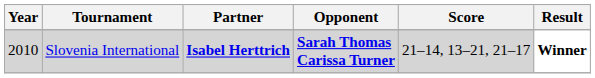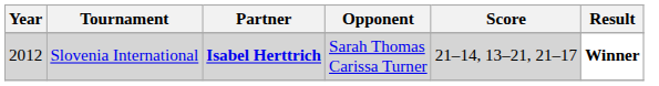 <table class="sortable wikitable" style="font-size: 90%;">
 <tr>
 <th>Year</th>
 <th>Tournament</th>
 <th>Partner</th>
 <th>Opponent</th>
 <th>Score</th>
 <th>Result</th>
 </tr>
 <tr>
 </tr>
 <tr style="background:#D5D5D5">
-<td align="center">2010</td>
+<td align="center">2012</td>
 <td align="left"><a href='#'>Slovenia International</a></td>
 <td align="left"><strong> <a href='#'>Isabel Herttrich</a></strong></td>
-<td align="left"><strong> <a href='#'>Sarah Thomas</a> <br>  <a href='#'>Carissa Turner</a></strong></td>
+<td align="left"> <a href='#'>Sarah Thomas</a> <br>  <a href='#'>Carissa Turner</a></td>
 <td align="left">21–14, 13–21, 21–17</td>
 <td style="text-align:left; background:white"> <strong>Winner</strong></td>
 </tr>
 <tr>
 </tr>
 </table>
